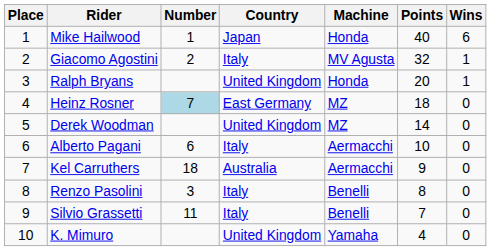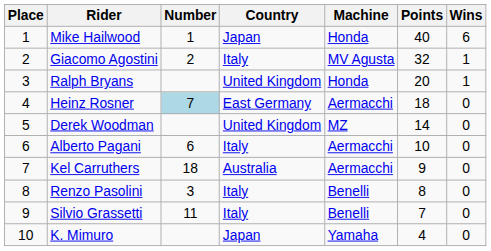 <table class="wikitable" style="font-size: 95%;">
 <tr>
 <th>Place</th>
 <th>Rider</th>
 <th>Number</th>
 <th>Country</th>
 <th>Machine</th>
 <th>Points</th>
 <th>Wins</th>
 </tr>
 <tr>
 <td align=center>1</td>
 <td> <a href='#'>Mike Hailwood</a></td>
 <td align=center>1</td>
 <td><a href='#'>Japan</a></td>
 <td><a href='#'>Honda</a></td>
 <td align=center>40</td>
 <td align=center>6</td>
 </tr>
 <tr>
 <td align=center>2</td>
 <td> <a href='#'>Giacomo Agostini</a></td>
 <td align=center>2</td>
 <td><a href='#'>Italy</a></td>
 <td><a href='#'>MV Agusta</a></td>
 <td align=center>32</td>
 <td align=center>1</td>
 </tr>
 <tr>
 <td align=center>3</td>
 <td> <a href='#'>Ralph Bryans</a></td>
 <td></td>
 <td><a href='#'>United Kingdom</a></td>
 <td><a href='#'>Honda</a></td>
 <td align=center>20</td>
 <td align=center>1</td>
 </tr>
 <tr>
 <td align=center>4</td>
 <td> <a href='#'>Heinz Rosner</a></td>
 <td align=center style="background: lightblue;">7</td>
 <td><a href='#'>East Germany</a></td>
-<td><a href='#'>MZ</a></td>
+<td><a href='#'>Aermacchi</a></td>
 <td align=center>18</td>
 <td align=center>0</td>
 </tr>
 <tr>
 <td align=center>5</td>
 <td> <a href='#'>Derek Woodman</a></td>
 <td></td>
 <td><a href='#'>United Kingdom</a></td>
 <td><a href='#'>MZ</a></td>
 <td align=center>14</td>
 <td align=center>0</td>
 </tr>
 <tr>
 <td align=center>6</td>
 <td> <a href='#'>Alberto Pagani</a></td>
 <td align=center>6</td>
 <td><a href='#'>Italy</a></td>
 <td><a href='#'>Aermacchi</a></td>
 <td align=center>10</td>
 <td align=center>0</td>
 </tr>
 <tr>
 <td align=center>7</td>
 <td> <a href='#'>Kel Carruthers</a></td>
 <td align=center>18</td>
 <td><a href='#'>Australia</a></td>
 <td><a href='#'>Aermacchi</a></td>
 <td align=center>9</td>
 <td align=center>0</td>
 </tr>
 <tr>
 <td align=center>8</td>
 <td> <a href='#'>Renzo Pasolini</a></td>
 <td align=center>3</td>
 <td><a href='#'>Italy</a></td>
 <td><a href='#'>Benelli</a></td>
 <td align=center>8</td>
 <td align=center>0</td>
 </tr>
 <tr>
 <td align=center>9</td>
 <td> <a href='#'>Silvio Grassetti</a></td>
 <td align=center>11</td>
 <td><a href='#'>Italy</a></td>
 <td><a href='#'>Benelli</a></td>
 <td align=center>7</td>
 <td align=center>0</td>
 </tr>
 <tr>
 <td align=center>10</td>
 <td> <a href='#'>K. Mimuro</a></td>
 <td></td>
-<td><a href='#'>United Kingdom</a></td>
+<td><a href='#'>Japan</a></td>
 <td><a href='#'>Yamaha</a></td>
 <td align=center>4</td>
 <td align=center>0</td>
 </tr>
 </table>
